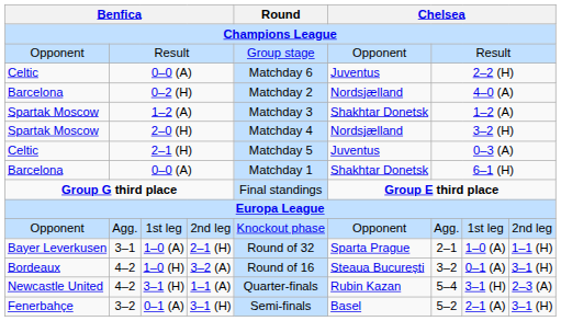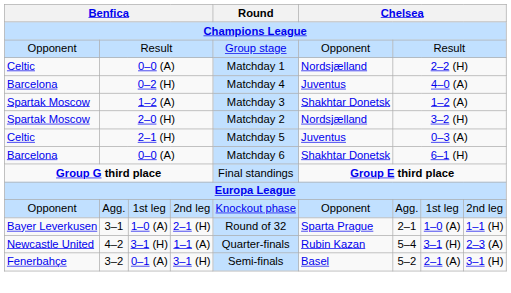 <table class="wikitable" style="text-align:center">
 <tr>
 <th colspan=4> <a href='#'>Benfica</a></th>
 <th>Round</th>
 <th colspan=4> <a href='#'>Chelsea</a></th>
 </tr>
 <tr bgcolor=#c1e0ff>
 <td colspan=9><strong><a href='#'>Champions League</a></strong></td>
 </tr>
 <tr bgcolor=#c1e0ff>
 <td>Opponent</td>
 <td colspan=3>Result</td>
 <td><a href='#'>Group stage</a></td>
 <td>Opponent</td>
 <td colspan=3>Result</td>
 </tr>
 <tr>
 <td align=left> <a href='#'>Celtic</a></td>
 <td colspan=3><a href='#'>0–0</a> (A)</td>
-<td bgcolor=#c1e0ff>Matchday 6</td>
-<td align=left> <a href='#'>Juventus</a></td>
+<td bgcolor=#c1e0ff>Matchday 1</td>
+<td align=left> <a href='#'>Nordsjælland</a></td>
 <td colspan=3><a href='#'>2–2</a> (H)</td>
 </tr>
 <tr>
 <td align=left> <a href='#'>Barcelona</a></td>
 <td colspan=3><a href='#'>0–2</a> (H)</td>
-<td bgcolor=#c1e0ff>Matchday 2</td>
-<td align=left> <a href='#'>Nordsjælland</a></td>
+<td bgcolor=#c1e0ff>Matchday 4</td>
+<td align=left> <a href='#'>Juventus</a></td>
 <td colspan=3><a href='#'>4–0</a> (A)</td>
 </tr>
 <tr>
 <td align=left> <a href='#'>Spartak Moscow</a></td>
 <td colspan=3><a href='#'>1–2</a> (A)</td>
 <td bgcolor=#c1e0ff>Matchday 3</td>
 <td align=left> <a href='#'>Shakhtar Donetsk</a></td>
 <td colspan=3><a href='#'>1–2</a> (A)</td>
 </tr>
 <tr>
 <td align=left> <a href='#'>Spartak Moscow</a></td>
 <td colspan=3><a href='#'>2–0</a> (H)</td>
-<td bgcolor=#c1e0ff>Matchday 4</td>
+<td bgcolor=#c1e0ff>Matchday 2</td>
 <td align=left> <a href='#'>Nordsjælland</a></td>
 <td colspan=3><a href='#'>3–2</a> (H)</td>
 </tr>
 <tr>
 <td align=left> <a href='#'>Celtic</a></td>
 <td colspan=3><a href='#'>2–1</a> (H)</td>
 <td bgcolor=#c1e0ff>Matchday 5</td>
 <td align=left> <a href='#'>Juventus</a></td>
 <td colspan=3><a href='#'>0–3</a> (A)</td>
 </tr>
 <tr>
 <td align=left> <a href='#'>Barcelona</a></td>
 <td colspan=3><a href='#'>0–0</a> (A)</td>
-<td bgcolor=#c1e0ff>Matchday 1</td>
+<td bgcolor=#c1e0ff>Matchday 6</td>
 <td align=left> <a href='#'>Shakhtar Donetsk</a></td>
 <td colspan=3><a href='#'>6–1</a> (H)</td>
 </tr>
 <tr>
 <td colspan=4 valign=top><strong><a href='#'>Group G</a> third place</strong><br></td>
 <td bgcolor=#c1e0ff>Final standings</td>
 <td colspan=4 valign=top><strong><a href='#'>Group E</a> third place</strong><br></td>
 </tr>
 <tr bgcolor=#c1e0ff>
 <td colspan=9><strong><a href='#'>Europa League</a></strong></td>
 </tr>
 <tr bgcolor=#c1e0ff>
 <td>Opponent</td>
 <td>Agg.</td>
 <td>1st leg</td>
 <td>2nd leg</td>
 <td><a href='#'>Knockout phase</a></td>
 <td>Opponent</td>
 <td>Agg.</td>
 <td>1st leg</td>
 <td>2nd leg</td>
 </tr>
 <tr>
 <td align=left> <a href='#'>Bayer Leverkusen</a></td>
 <td>3–1</td>
 <td><a href='#'>1–0</a> (A)</td>
 <td><a href='#'>2–1</a> (H)</td>
 <td bgcolor=#c1e0ff>Round of 32</td>
 <td align=left> <a href='#'>Sparta Prague</a></td>
 <td>2–1</td>
 <td><a href='#'>1–0</a> (A)</td>
 <td><a href='#'>1–1</a> (H)</td>
 </tr>
 <tr>
-<td align=left> <a href='#'>Bordeaux</a></td>
-<td>4–2</td>
-<td><a href='#'>1–0</a> (H)</td>
-<td><a href='#'>3–2</a> (A)</td>
-<td bgcolor=#c1e0ff>Round of 16</td>
-<td align=left> <a href='#'>Steaua București</a></td>
-<td>3–2</td>
-<td><a href='#'>0–1</a> (A)</td>
-<td><a href='#'>3–1</a> (H)</td>
-</tr>
-<tr>
 <td align=left> <a href='#'>Newcastle United</a></td>
 <td>4–2</td>
 <td><a href='#'>3–1</a> (H)</td>
 <td><a href='#'>1–1</a> (A)</td>
 <td bgcolor=#c1e0ff>Quarter-finals</td>
 <td align=left> <a href='#'>Rubin Kazan</a></td>
 <td>5–4</td>
 <td><a href='#'>3–1</a> (H)</td>
 <td><a href='#'>2–3</a> (A)</td>
 </tr>
 <tr>
 <td align=left> <a href='#'>Fenerbahçe</a></td>
 <td>3–2</td>
 <td><a href='#'>0–1</a> (A)</td>
 <td><a href='#'>3–1</a> (H)</td>
 <td bgcolor=#c1e0ff>Semi-finals</td>
 <td align=left> <a href='#'>Basel</a></td>
 <td>5–2</td>
 <td><a href='#'>2–1</a> (A)</td>
 <td><a href='#'>3–1</a> (H)</td>
 </tr>
 </table>
